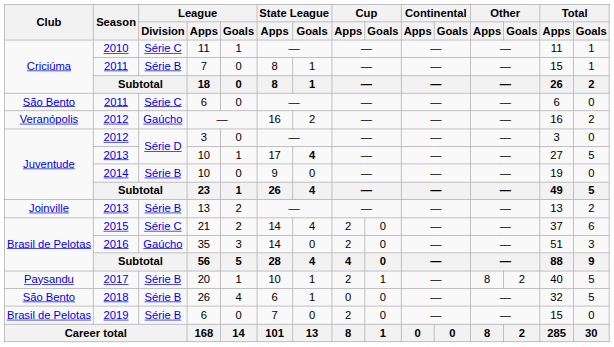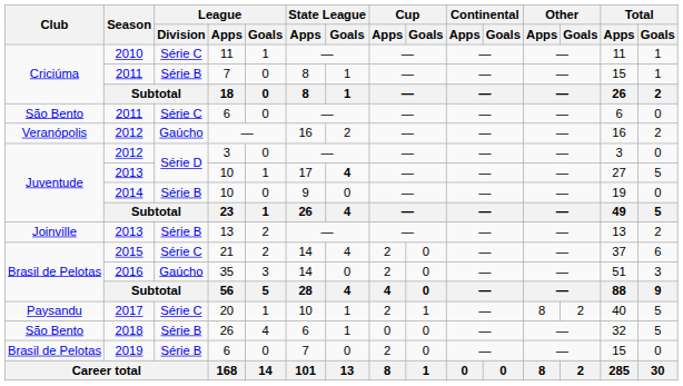 <table class="wikitable" style="text-align: center;">
 <tr>
 <th rowspan="2">Club</th>
 <th rowspan="2">Season</th>
 <th colspan="3">League</th>
 <th colspan="2">State League</th>
 <th colspan="2">Cup</th>
 <th colspan="2">Continental</th>
 <th colspan="2">Other</th>
 <th colspan="2">Total</th>
 </tr>
 <tr>
 <th>Division</th>
 <th>Apps</th>
 <th>Goals</th>
 <th>Apps</th>
 <th>Goals</th>
 <th>Apps</th>
 <th>Goals</th>
 <th>Apps</th>
 <th>Goals</th>
 <th>Apps</th>
 <th>Goals</th>
 <th>Apps</th>
 <th>Goals</th>
 </tr>
 <tr>
 <td rowspan=3 valign="center"><a href='#'>Criciúma</a></td>
 <td><a href='#'>2010</a></td>
 <td><a href='#'>Série C</a></td>
 <td>11</td>
 <td>1</td>
 <td colspan="2">—</td>
 <td colspan="2">—</td>
 <td colspan="2">—</td>
 <td colspan="2">—</td>
 <td>11</td>
 <td>1</td>
 </tr>
 <tr>
 <td><a href='#'>2011</a></td>
 <td><a href='#'>Série B</a></td>
 <td>7</td>
 <td>0</td>
 <td>8</td>
 <td>1</td>
 <td colspan="2">—</td>
 <td colspan="2">—</td>
 <td colspan="2">—</td>
 <td>15</td>
 <td>1</td>
 </tr>
 <tr>
 <th colspan="2"><strong>Subtotal</strong></th>
 <th>18</th>
 <th>0</th>
 <th>8</th>
 <th>1</th>
 <th colspan="2">—</th>
 <th colspan="2">—</th>
 <th colspan="2">—</th>
 <th>26</th>
 <th>2</th>
 </tr>
 <tr>
 <td valign=center><a href='#'>São Bento</a></td>
 <td><a href='#'>2011</a></td>
 <td><a href='#'>Série C</a></td>
 <td>6</td>
 <td>0</td>
 <td colspan="2">—</td>
 <td colspan="2">—</td>
 <td colspan="2">—</td>
 <td colspan="2">—</td>
 <td>6</td>
 <td>0</td>
 </tr>
 <tr>
 <td valign="center"><a href='#'>Veranópolis</a></td>
 <td><a href='#'>2012</a></td>
 <td><a href='#'>Gaúcho</a></td>
 <td colspan="2">—</td>
 <td>16</td>
 <td>2</td>
 <td colspan="2">—</td>
 <td colspan="2">—</td>
 <td colspan="2">—</td>
 <td>16</td>
 <td>2</td>
 </tr>
 <tr>
 <td rowspan=4 valign="center"><a href='#'>Juventude</a></td>
 <td><a href='#'>2012</a></td>
 <td rowspan=2><a href='#'>Série D</a></td>
 <td>3</td>
 <td>0</td>
 <td colspan="2">—</td>
 <td colspan="2">—</td>
 <td colspan="2">—</td>
 <td colspan="2">—</td>
 <td>3</td>
 <td>0</td>
 </tr>
 <tr>
 <td><a href='#'>2013</a></td>
 <td>10</td>
 <td>1</td>
 <td>17</td>
 <td><strong>4</strong></td>
 <td colspan="2">—</td>
 <td colspan="2">—</td>
 <td colspan="2">—</td>
 <td>27</td>
 <td>5</td>
 </tr>
 <tr>
 <td><a href='#'>2014</a></td>
 <td><a href='#'>Série B</a></td>
 <td>10</td>
 <td>0</td>
 <td>9</td>
 <td>0</td>
 <td colspan="2">—</td>
 <td colspan="2">—</td>
 <td colspan="2">—</td>
 <td>19</td>
 <td>0</td>
 </tr>
 <tr>
 <th colspan="2"><strong>Subtotal</strong></th>
 <th>23</th>
 <th>1</th>
 <th>26</th>
 <th>4</th>
 <th colspan="2">—</th>
 <th colspan="2">—</th>
 <th colspan="2">—</th>
 <th>49</th>
 <th>5</th>
 </tr>
 <tr>
 <td valign="center"><a href='#'>Joinville</a></td>
 <td><a href='#'>2013</a></td>
 <td><a href='#'>Série B</a></td>
 <td>13</td>
 <td>2</td>
 <td colspan="2">—</td>
 <td colspan="2">—</td>
 <td colspan="2">—</td>
 <td colspan="2">—</td>
 <td>13</td>
 <td>2</td>
 </tr>
 <tr>
 <td rowspan=3 valign="center"><a href='#'>Brasil de Pelotas</a></td>
 <td><a href='#'>2015</a></td>
 <td><a href='#'>Série C</a></td>
 <td>21</td>
 <td>2</td>
 <td>14</td>
 <td>4</td>
 <td>2</td>
 <td>0</td>
 <td colspan="2">—</td>
 <td colspan="2">—</td>
 <td>37</td>
 <td>6</td>
 </tr>
 <tr>
 <td><a href='#'>2016</a></td>
 <td><a href='#'>Gaúcho</a></td>
 <td>35</td>
 <td>3</td>
 <td>14</td>
 <td>0</td>
 <td>2</td>
 <td>0</td>
 <td colspan="2">—</td>
 <td colspan="2">—</td>
 <td>51</td>
 <td>3</td>
 </tr>
 <tr>
 <th colspan="2"><strong>Subtotal</strong></th>
 <th>56</th>
 <th>5</th>
 <th>28</th>
 <th>4</th>
 <th>4</th>
 <th>0</th>
 <th colspan="2">—</th>
 <th colspan="2">—</th>
 <th>88</th>
 <th>9</th>
 </tr>
 <tr>
 <td valign="center"><a href='#'>Paysandu</a></td>
 <td><a href='#'>2017</a></td>
-<td><a href='#'>Série B</a></td>
+<td><a href='#'>Série C</a></td>
 <td>20</td>
 <td>1</td>
 <td>10</td>
 <td>1</td>
 <td>2</td>
 <td>1</td>
 <td colspan="2">—</td>
 <td>8</td>
 <td>2</td>
 <td>40</td>
 <td>5</td>
 </tr>
 <tr>
 <td valign=center><a href='#'>São Bento</a></td>
 <td><a href='#'>2018</a></td>
 <td><a href='#'>Série B</a></td>
 <td>26</td>
 <td>4</td>
 <td>6</td>
 <td>1</td>
 <td>0</td>
 <td>0</td>
 <td colspan="2">—</td>
 <td colspan="2">—</td>
 <td>32</td>
 <td>5</td>
 </tr>
 <tr>
 <td valign=center><a href='#'>Brasil de Pelotas</a></td>
 <td><a href='#'>2019</a></td>
 <td><a href='#'>Série B</a></td>
 <td>6</td>
 <td>0</td>
 <td>7</td>
 <td>0</td>
 <td>2</td>
 <td>0</td>
 <td colspan="2">—</td>
 <td colspan="2">—</td>
 <td>15</td>
 <td>0</td>
 </tr>
 <tr>
 <th colspan="3"><strong>Career total</strong></th>
 <th>168</th>
 <th>14</th>
 <th>101</th>
 <th>13</th>
 <th>8</th>
 <th>1</th>
 <th>0</th>
 <th>0</th>
 <th>8</th>
 <th>2</th>
 <th>285</th>
 <th>30</th>
 </tr>
 </table>
